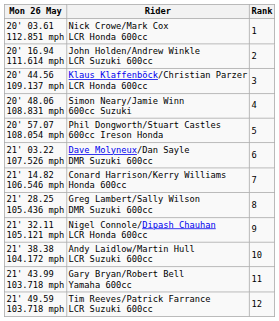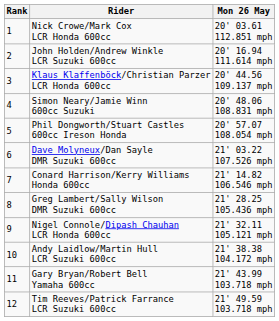 <table class="wikitable" style="font-size: 85%;">
 <tr style="background:#efefef;">
+<th>Rank</th>
+<th>Rider</th>
 <th>Mon 26 May</th>
-<th>Rider</th>
-<th>Rank</th>
 </tr>
 <tr>
+<td>1</td>
+<td> Nick Crowe/Mark Cox <br> LCR Honda 600cc</td>
 <td>20' 03.61 <br> 112.851 mph</td>
-<td> Nick Crowe/Mark Cox <br> LCR Honda 600cc</td>
-<td>1</td>
 </tr>
 <tr>
+<td>2</td>
+<td> John Holden/Andrew Winkle <br> LCR Suzuki 600cc</td>
 <td>20' 16.94 <br> 111.614 mph</td>
-<td> John Holden/Andrew Winkle <br> LCR Suzuki 600cc</td>
-<td>2</td>
 </tr>
 <tr>
+<td>3</td>
+<td> <a href='#'>Klaus Klaffenböck</a>/Christian Parzer <br> LCR Honda 600cc</td>
 <td>20' 44.56 <br> 109.137 mph</td>
-<td> <a href='#'>Klaus Klaffenböck</a>/Christian Parzer <br> LCR Honda 600cc</td>
-<td>3</td>
 </tr>
 <tr>
+<td>4</td>
+<td> Simon Neary/Jamie Winn <br> 600cc Suzuki</td>
 <td>20' 48.06 <br> 108.831 mph</td>
-<td> Simon Neary/Jamie Winn <br> 600cc Suzuki</td>
-<td>4</td>
 </tr>
 <tr>
+<td>5</td>
+<td> Phil Dongworth/Stuart Castles <br> 600cc Ireson Honda</td>
 <td>20' 57.07 <br> 108.054 mph</td>
-<td> Phil Dongworth/Stuart Castles <br> 600cc Ireson Honda</td>
-<td>5</td>
 </tr>
 <tr>
+<td>6</td>
+<td> <a href='#'>Dave Molyneux</a>/Dan Sayle <br> DMR Suzuki 600cc</td>
 <td>21' 03.22 <br> 107.526 mph</td>
-<td> <a href='#'>Dave Molyneux</a>/Dan Sayle <br> DMR Suzuki 600cc</td>
-<td>6</td>
 </tr>
 <tr>
+<td>7</td>
+<td> Conard Harrison/Kerry Williams <br> Honda 600cc</td>
 <td>21' 14.82 <br> 106.546 mph</td>
-<td> Conard Harrison/Kerry Williams <br> Honda 600cc</td>
-<td>7</td>
 </tr>
 <tr>
+<td>8</td>
+<td> Greg Lambert/Sally Wilson <br> DMR Suzuki 600cc</td>
 <td>21' 28.25 <br> 105.436 mph</td>
-<td> Greg Lambert/Sally Wilson <br> DMR Suzuki 600cc</td>
-<td>8</td>
 </tr>
 <tr>
+<td>9</td>
+<td> Nigel Connole/<a href='#'>Dipash Chauhan</a> <br> LCR Honda 600cc</td>
 <td>21' 32.11 <br> 105.121 mph</td>
-<td> Nigel Connole/<a href='#'>Dipash Chauhan</a> <br> LCR Honda 600cc</td>
-<td>9</td>
 </tr>
 <tr>
+<td>10</td>
+<td> Andy Laidlow/Martin Hull <br> LCR Suzuki 600cc</td>
 <td>21' 38.38 <br> 104.172 mph</td>
-<td> Andy Laidlow/Martin Hull <br> LCR Suzuki 600cc</td>
-<td>10</td>
 </tr>
 <tr>
+<td>11</td>
+<td> Gary Bryan/Robert Bell <br> Yamaha 600cc</td>
 <td>21' 43.99 <br> 103.718 mph</td>
-<td> Gary Bryan/Robert Bell <br> Yamaha 600cc</td>
-<td>11</td>
 </tr>
 <tr>
+<td>12</td>
+<td> Tim Reeves/Patrick Farrance <br> LCR Suzuki 600cc</td>
 <td>21' 49.59 <br> 103.718 mph</td>
-<td> Tim Reeves/Patrick Farrance <br> LCR Suzuki 600cc</td>
-<td>12</td>
 </tr>
 </table>
